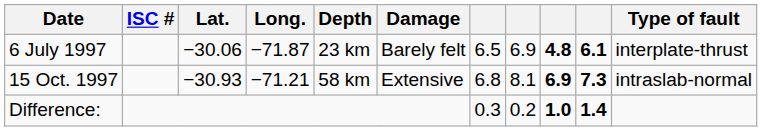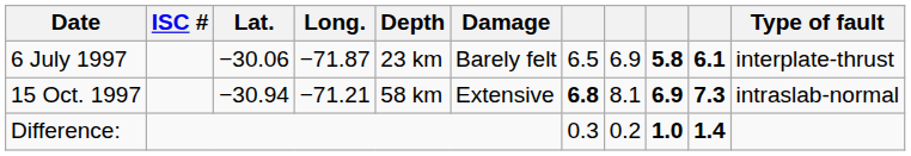 <table class=wikitable>
 <tr –>
 <th>Date</th>
 <th><a href='#'>ISC</a> #</th>
 <th>Lat.</th>
 <th>Long.</th>
 <th>Depth</th>
 <th>Damage</th>
 <th></th>
 <th></th>
 <th></th>
 <th></th>
 <th>Type of fault</th>
 </tr>
 <tr –>
 <td>6 July 1997</td>
 <td></td>
 <td>−30.06</td>
 <td>−71.87</td>
 <td>23 km</td>
 <td>Barely felt</td>
 <td>6.5</td>
 <td>6.9</td>
-<td><strong>4.8</strong></td>
+<td><strong>5.8</strong></td>
 <td><strong>6.1</strong></td>
 <td>interplate-thrust</td>
 </tr>
 <tr –>
 <td>15 Oct. 1997</td>
 <td></td>
-<td>−30.93</td>
+<td>−30.94</td>
 <td>−71.21</td>
 <td>58 km</td>
 <td>Extensive</td>
-<td>6.8</td>
+<td><strong>6.8</strong></td>
 <td>8.1</td>
 <td><strong>6.9</strong></td>
 <td><strong>7.3</strong></td>
 <td>intraslab-normal</td>
 </tr>
 <tr –>
 <td>Difference:</td>
 <td colspan="5"></td>
 <td>0.3</td>
 <td>0.2</td>
 <td><strong>1.0</strong></td>
 <td><strong>1.4</strong></td>
 </tr>
 </table>
